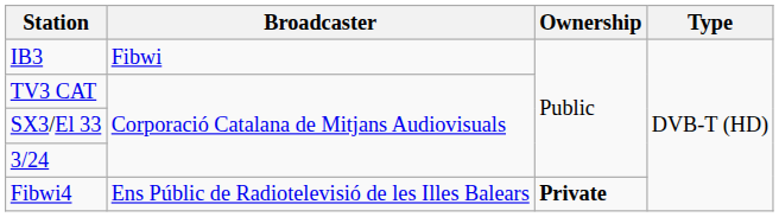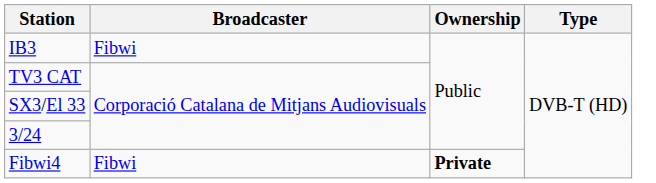 <table class="wikitable">
 <tr>
 <th>Station</th>
 <th>Broadcaster</th>
 <th>Ownership</th>
 <th>Type</th>
 </tr>
 <tr>
 <td><a href='#'>IB3</a></td>
 <td><a href='#'>Fibwi</a></td>
 <td rowspan="4">Public</td>
 <td rowspan="5">DVB-T (HD)</td>
 </tr>
 <tr>
 <td><a href='#'>TV3 CAT</a></td>
 <td rowspan="3"><a href='#'>Corporació Catalana de Mitjans Audiovisuals</a></td>
 </tr>
 <tr>
 <td><a href='#'>SX3</a>/<a href='#'>El 33</a></td>
 </tr>
 <tr>
 <td><a href='#'>3/24</a></td>
 </tr>
 <tr>
 <td><a href='#'>Fibwi4</a></td>
-<td><a href='#'>Ens Públic de Radiotelevisió de les Illes Balears</a></td>
+<td><a href='#'>Fibwi</a></td>
 <td><strong>Private</strong></td>
 </tr>
 </table>
